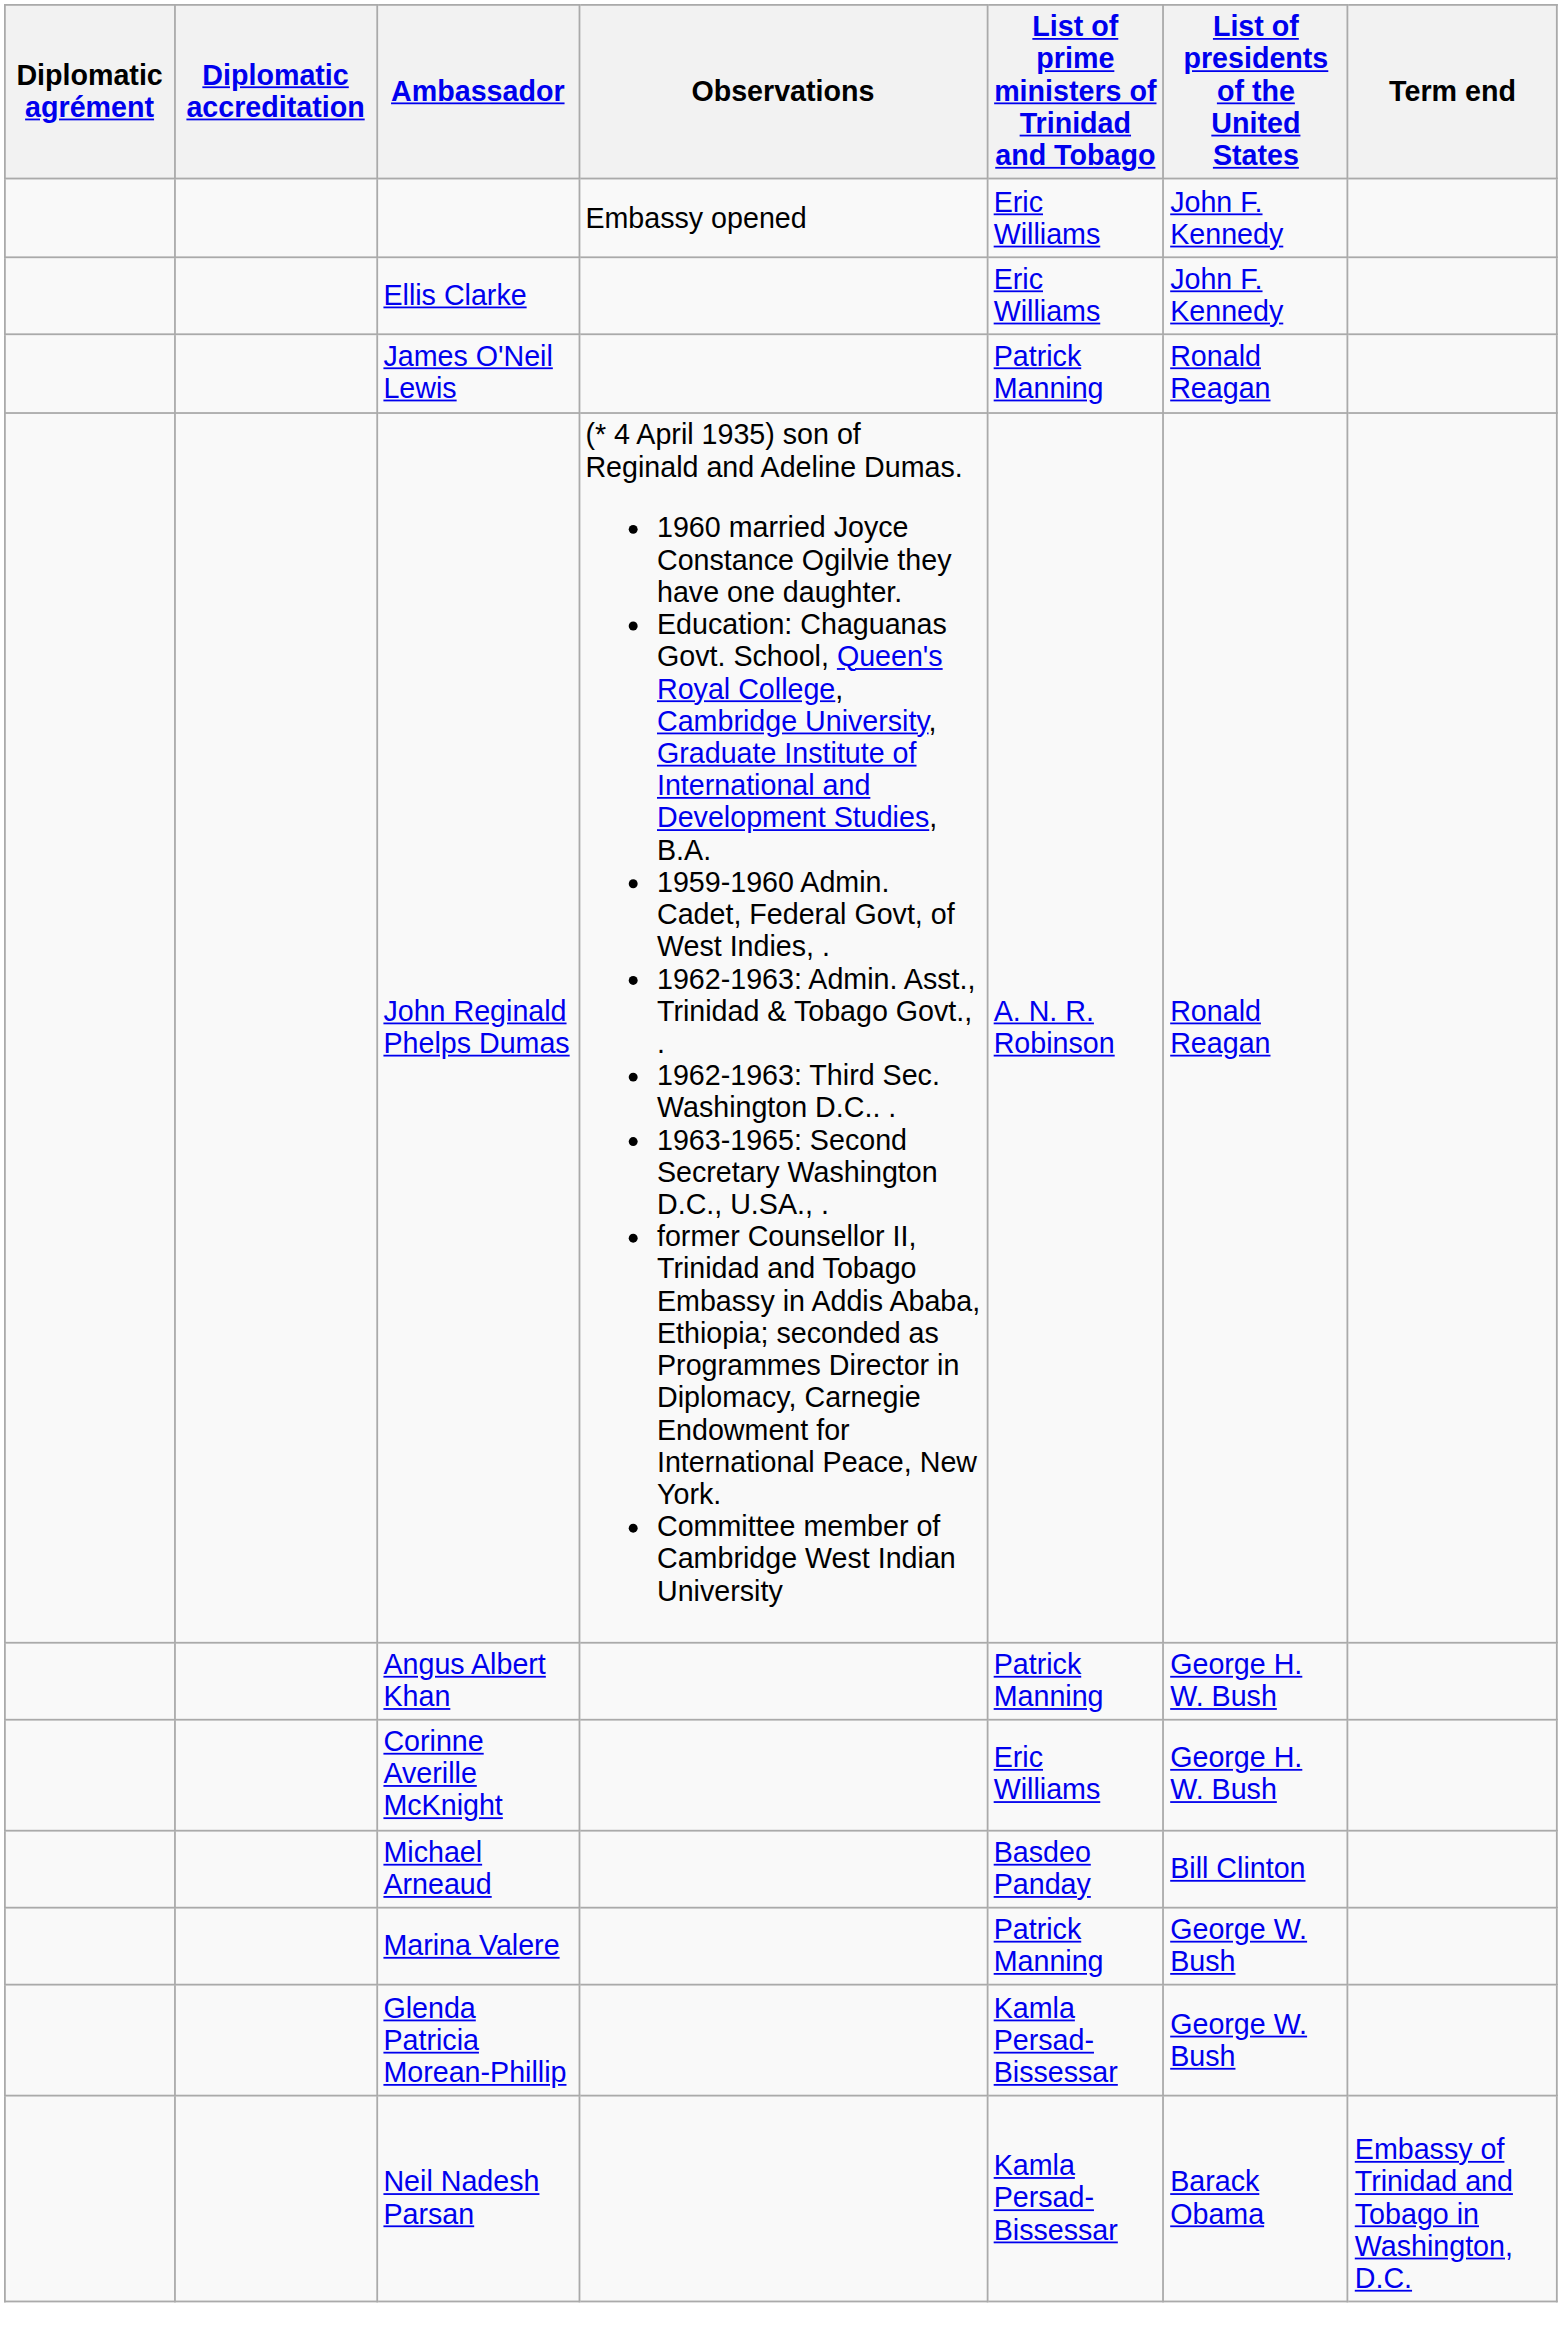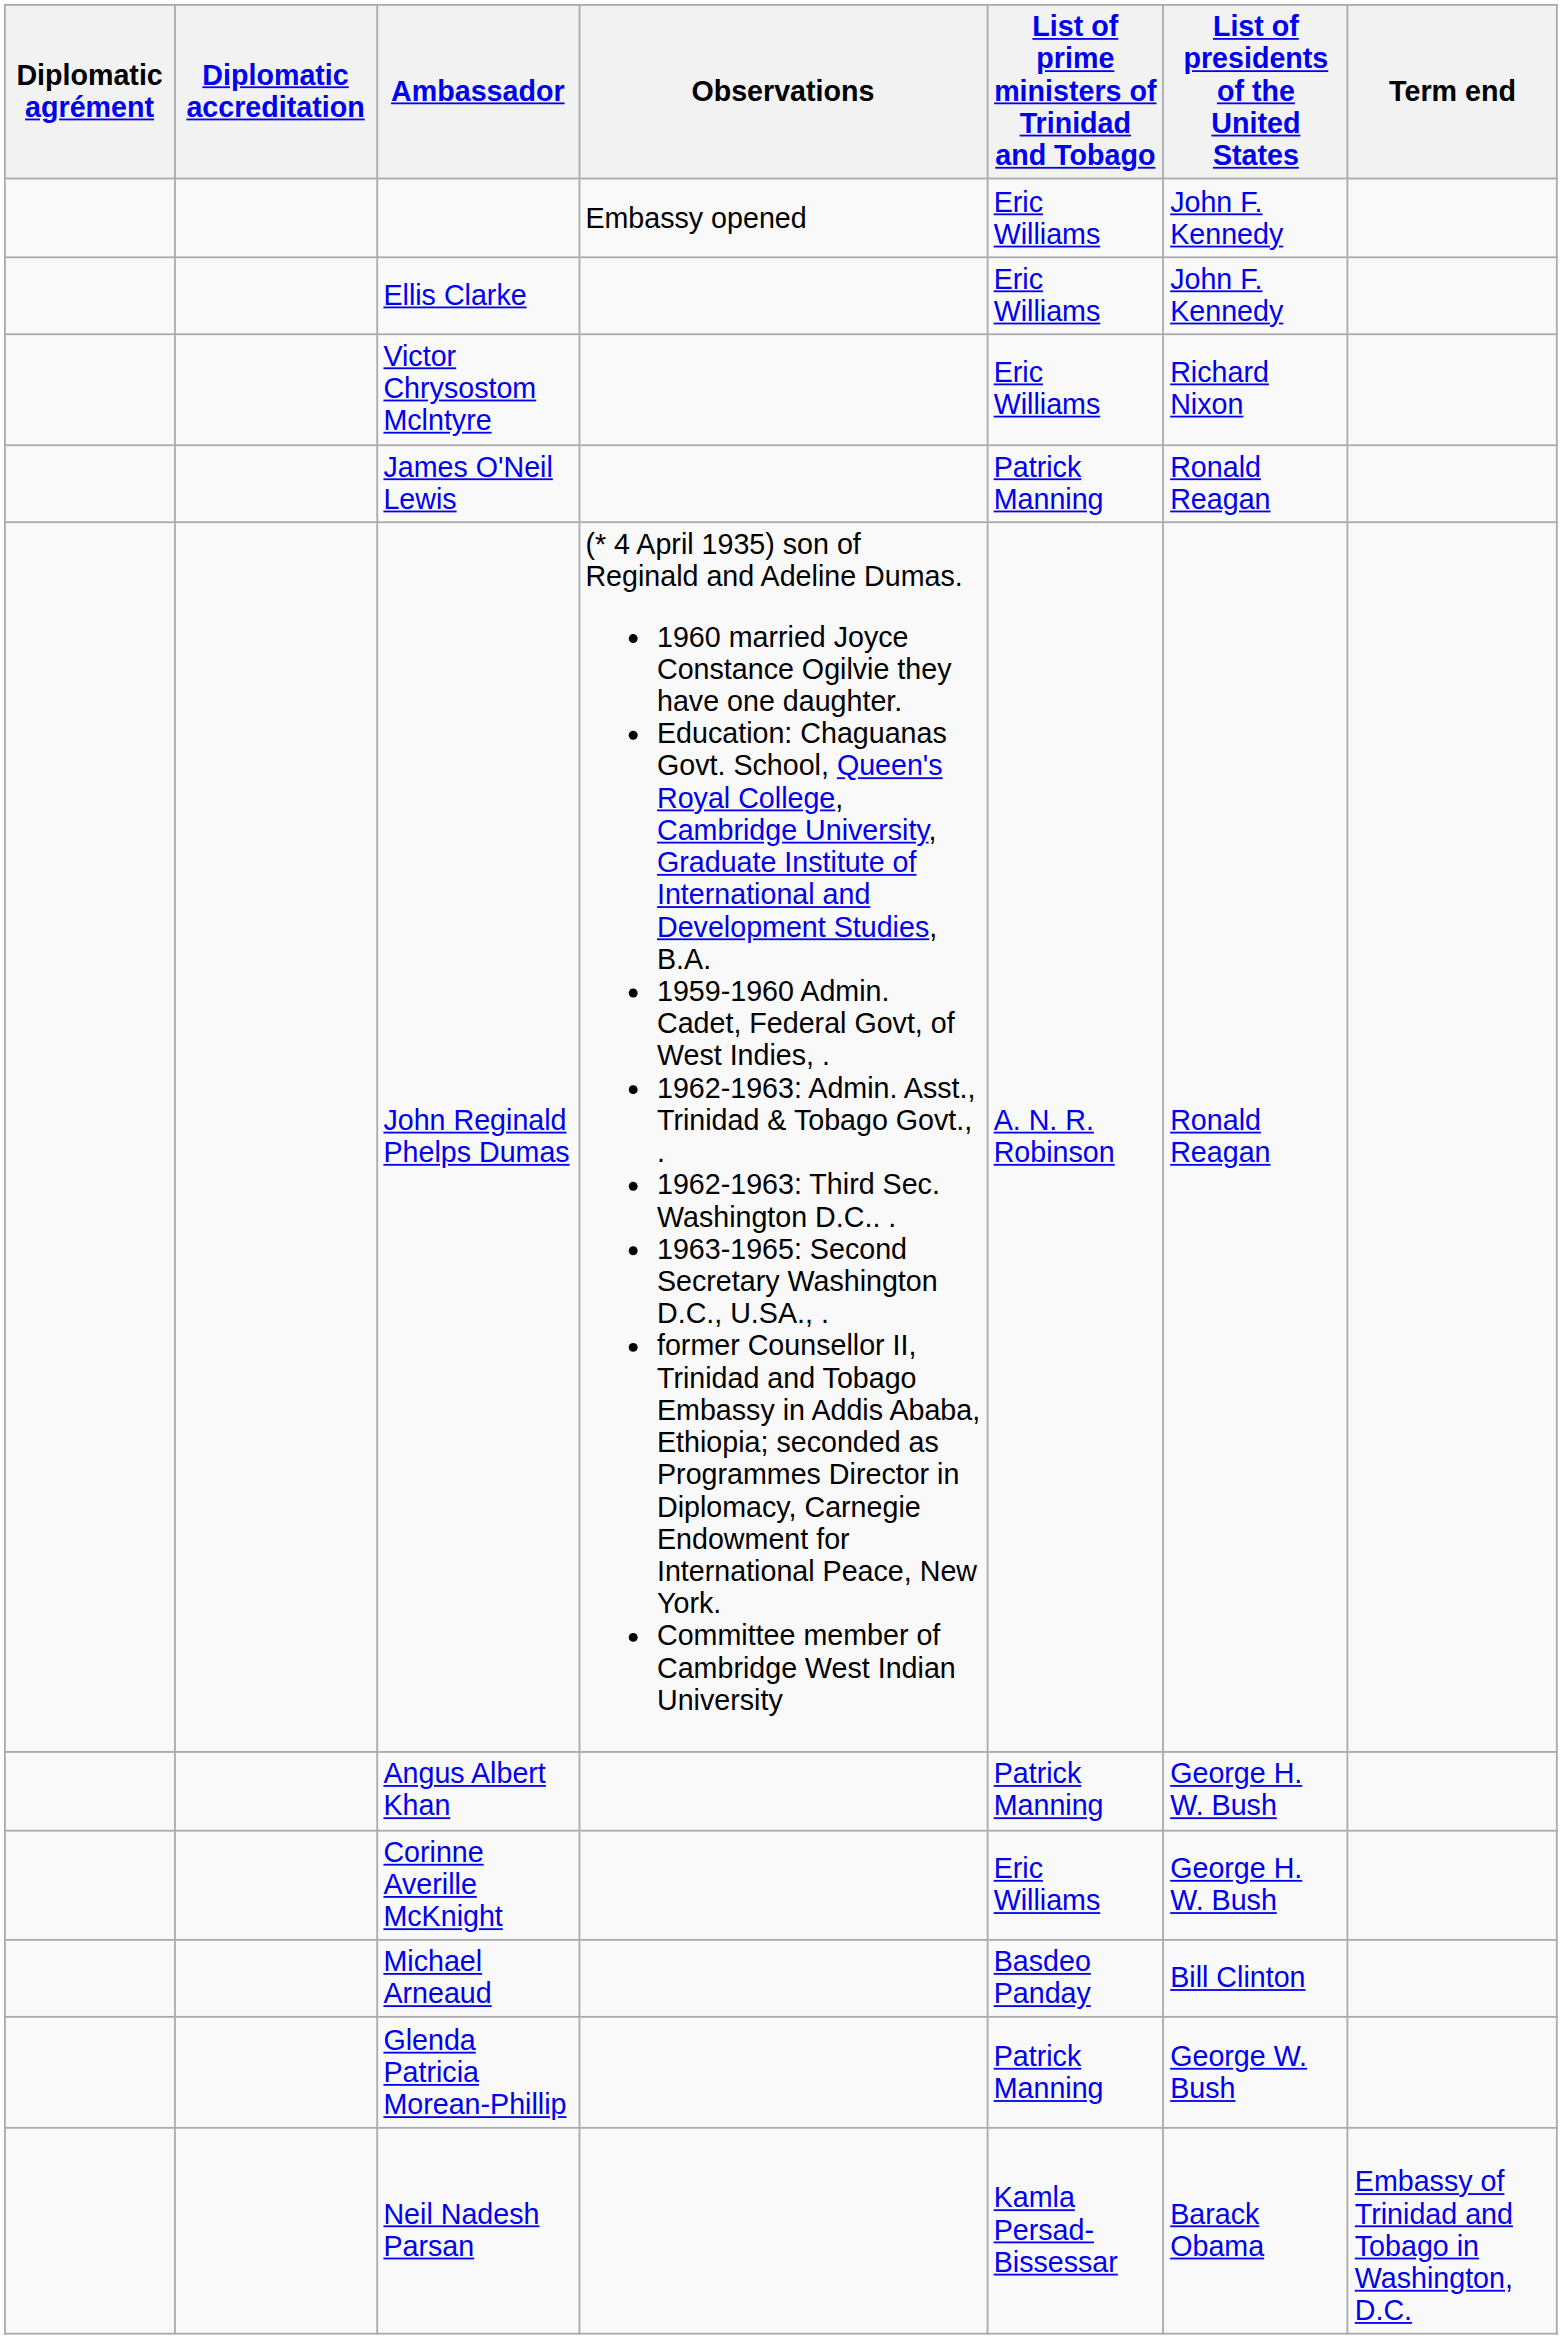 <table class="wikitable sortable">
 <tr>
 <th>Diplomatic <a href='#'>agrément</a></th>
 <th><a href='#'>Diplomatic accreditation</a></th>
 <th><a href='#'>Ambassador</a></th>
 <th>Observations</th>
 <th><a href='#'>List of prime ministers of Trinidad and Tobago</a></th>
 <th><a href='#'>List of presidents of the United States</a></th>
 <th>Term end</th>
 </tr>
 <tr>
 <td></td>
 <td></td>
 <td></td>
 <td>Embassy opened</td>
 <td><a href='#'>Eric Williams</a></td>
 <td><a href='#'>John F. Kennedy</a></td>
 <td></td>
 </tr>
 <tr>
 <td></td>
 <td></td>
 <td><a href='#'>Ellis Clarke</a></td>
 <td></td>
 <td><a href='#'>Eric Williams</a></td>
 <td><a href='#'>John F. Kennedy</a></td>
+<td></td>
+</tr>
+<tr>
+<td></td>
+<td></td>
+<td><a href='#'>Victor Chrysostom Mclntyre</a></td>
+<td></td>
+<td><a href='#'>Eric Williams</a></td>
+<td><a href='#'>Richard Nixon</a></td>
 <td></td>
 </tr>
 <tr>
 <td></td>
 <td></td>
 <td><a href='#'>James O'Neil Lewis</a></td>
 <td></td>
 <td><a href='#'>Patrick Manning</a></td>
 <td><a href='#'>Ronald Reagan</a></td>
 <td></td>
 </tr>
 <tr>
 <td></td>
 <td></td>
 <td><a href='#'>John Reginald Phelps Dumas</a></td>
 <td>(* 4 April 1935) son of Reginald and Adeline Dumas.<br><ul><li>1960 married Joyce Constance Ogilvie they have one daughter.</li><li>Education: Chaguanas Govt. School, <a href='#'>Queen's Royal College</a>, <a href='#'>Cambridge University</a>, <a href='#'>Graduate Institute of International and Development Studies</a>, B.A.</li><li>1959-1960 Admin. Cadet, Federal Govt, of West Indies, .</li><li>1962-1963: Admin. Asst., Trinidad & Tobago Govt., .</li><li>1962-1963: Third Sec. Washington D.C.. .</li><li>1963-1965: Second Secretary Washington D.C.,  U.SA., .</li><li>former Counsellor II, Trinidad and Tobago Embassy in Addis Ababa, Ethiopia; seconded as Programmes Director in Diplomacy, Carnegie Endowment for International Peace, New York.</li><li>Committee member of Cambridge West Indian University</li></ul></td>
 <td><a href='#'>A. N. R. Robinson</a></td>
 <td><a href='#'>Ronald Reagan</a></td>
 <td></td>
 </tr>
 <tr>
 <td></td>
 <td></td>
 <td><a href='#'>Angus Albert Khan</a></td>
 <td></td>
 <td><a href='#'>Patrick Manning</a></td>
 <td><a href='#'>George H. W. Bush</a></td>
 <td></td>
 </tr>
 <tr>
 <td></td>
 <td></td>
 <td><a href='#'>Corinne Averille McKnight</a></td>
 <td></td>
 <td><a href='#'>Eric Williams</a></td>
 <td><a href='#'>George H. W. Bush</a></td>
 <td></td>
 </tr>
 <tr>
 <td></td>
 <td></td>
 <td><a href='#'>Michael Arneaud</a></td>
 <td></td>
 <td><a href='#'>Basdeo Panday</a></td>
 <td><a href='#'>Bill Clinton</a></td>
 <td></td>
 </tr>
 <tr>
 <td></td>
 <td></td>
-<td><a href='#'>Marina Valere</a></td>
+<td><a href='#'>Glenda Patricia Morean-Phillip</a></td>
 <td></td>
 <td><a href='#'>Patrick Manning</a></td>
-<td><a href='#'>George W. Bush</a></td>
-<td></td>
-</tr>
-<tr>
-<td></td>
-<td></td>
-<td><a href='#'>Glenda Patricia Morean-Phillip</a></td>
-<td></td>
-<td><a href='#'>Kamla Persad-Bissessar</a></td>
 <td><a href='#'>George W. Bush</a></td>
 <td></td>
 </tr>
 <tr>
 <td></td>
 <td></td>
 <td><a href='#'>Neil Nadesh Parsan</a></td>
 <td></td>
 <td><a href='#'>Kamla Persad-Bissessar</a></td>
 <td><a href='#'>Barack Obama</a></td>
 <td><br><a href='#'>Embassy of Trinidad and Tobago in Washington, D.C.</a></td>
 </tr>
 </table>
